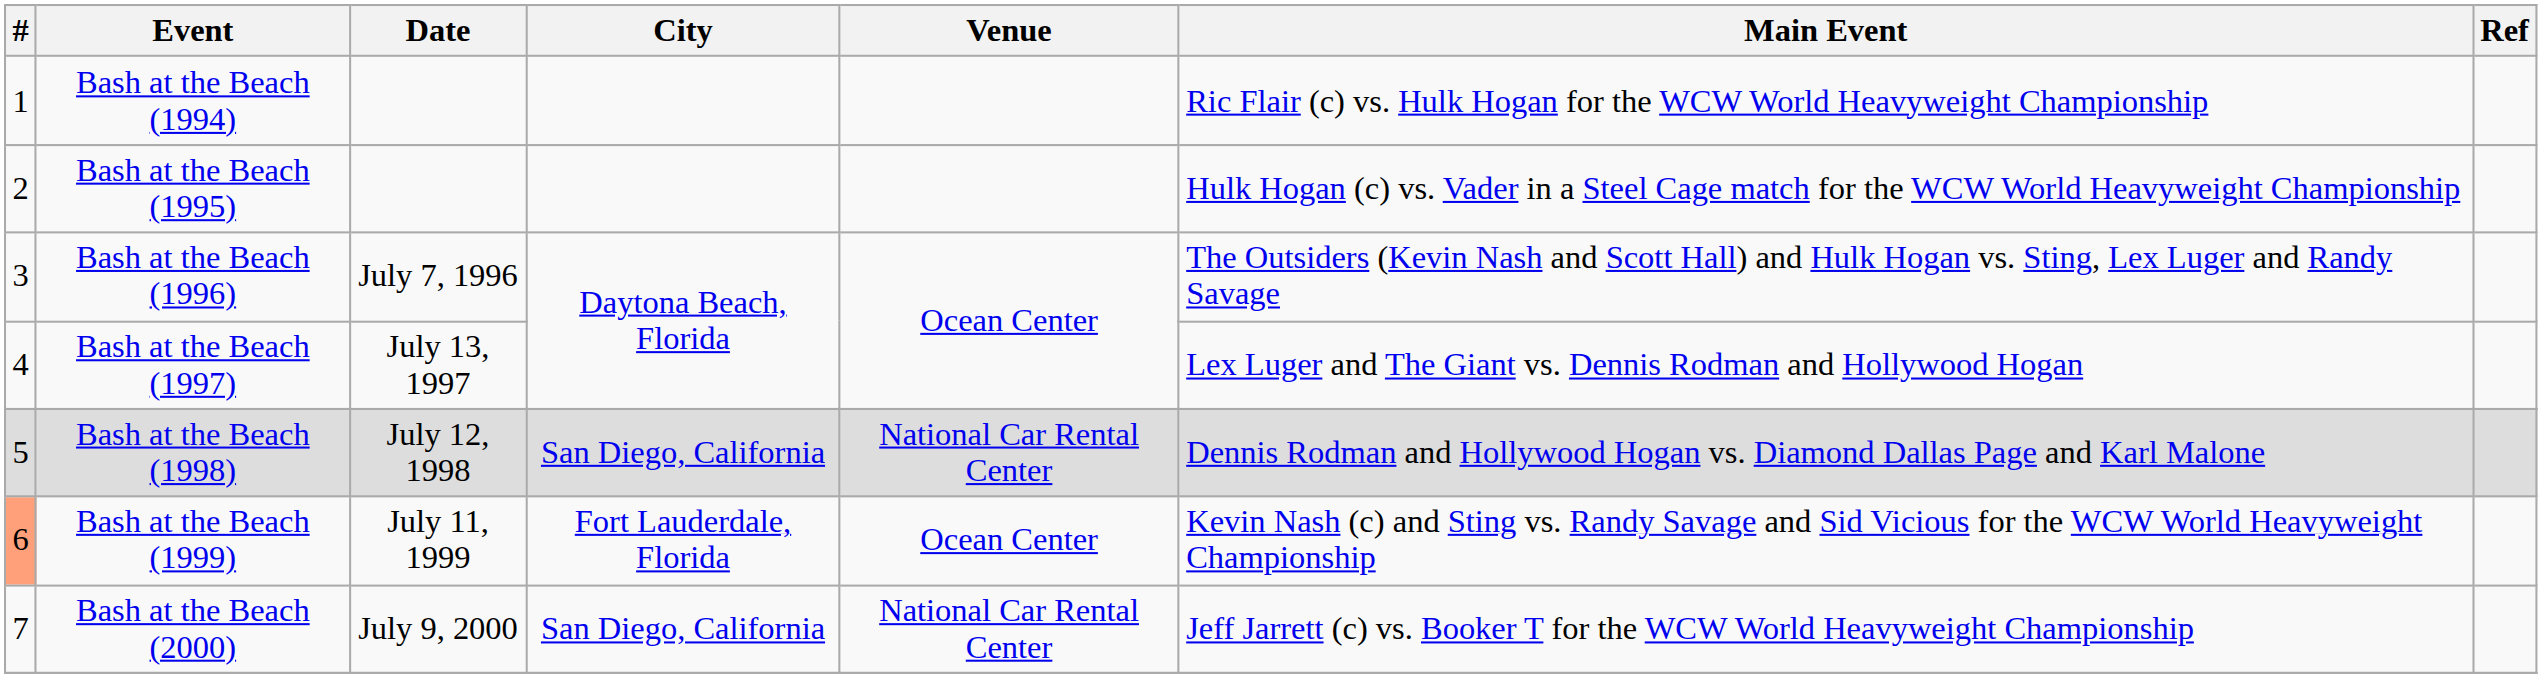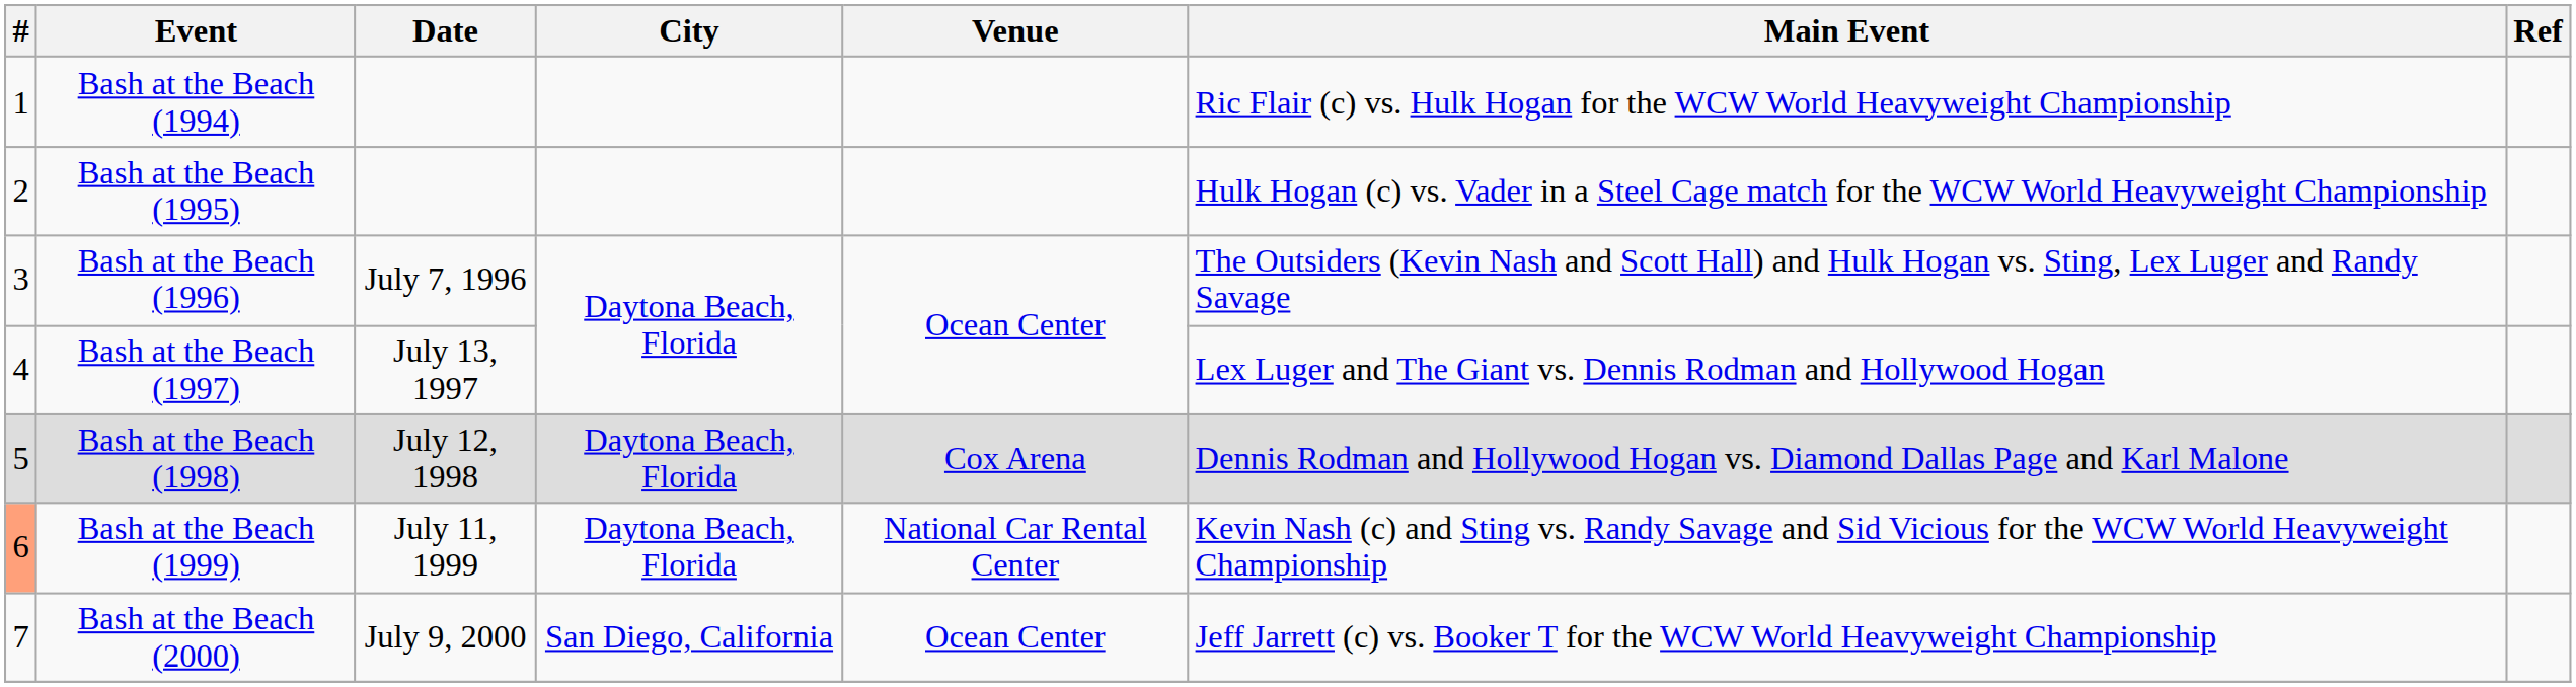 <table class="wikitable" align="center"  style="text-align:center;">
 <tr>
 <th>#</th>
 <th>Event</th>
 <th>Date</th>
 <th>City</th>
 <th>Venue</th>
 <th>Main Event</th>
 <th>Ref</th>
 </tr>
 <tr>
 <td>1</td>
 <td Bash at the Beach><a href='#'>Bash at the Beach (1994)</a></td>
 <td></td>
 <td></td>
 <td></td>
 <td align=left><a href='#'>Ric Flair</a> (c) vs. <a href='#'>Hulk Hogan</a> for the <a href='#'>WCW World Heavyweight Championship</a></td>
 <td></td>
 </tr>
 <tr>
 <td>2</td>
 <td Bash at the Beach><a href='#'>Bash at the Beach (1995)</a></td>
 <td></td>
 <td></td>
 <td></td>
 <td align=left><a href='#'>Hulk Hogan</a> (c) vs. <a href='#'>Vader</a> in a <a href='#'>Steel Cage match</a> for the <a href='#'>WCW World Heavyweight Championship</a></td>
 <td></td>
 </tr>
 <tr>
 <td>3</td>
 <td><a href='#'>Bash at the Beach (1996)</a></td>
 <td>July 7, 1996</td>
 <td rowspan="2"><a href='#'>Daytona Beach, Florida</a></td>
 <td rowspan="2"><a href='#'>Ocean Center</a></td>
 <td align=left><a href='#'>The Outsiders</a> (<a href='#'>Kevin Nash</a> and <a href='#'>Scott Hall</a>) and <a href='#'>Hulk Hogan</a> vs. <a href='#'>Sting</a>, <a href='#'>Lex Luger</a> and <a href='#'>Randy Savage</a></td>
 <td></td>
 </tr>
 <tr>
 <td>4</td>
 <td><a href='#'>Bash at the Beach (1997)</a></td>
 <td>July 13, 1997</td>
 <td align=left><a href='#'>Lex Luger</a> and <a href='#'>The Giant</a> vs. <a href='#'>Dennis Rodman</a> and <a href='#'>Hollywood Hogan</a></td>
 <td></td>
 </tr>
 <tr>
 </tr>
 <tr bgcolor="#ddd">
 <td>5</td>
 <td><a href='#'>Bash at the Beach (1998)</a></td>
 <td>July 12, 1998</td>
-<td><a href='#'>San Diego, California</a></td>
-<td><a href='#'>National Car Rental Center</a></td>
+<td><a href='#'>Daytona Beach, Florida</a></td>
+<td><a href='#'>Cox Arena</a></td>
 <td align=left><a href='#'>Dennis Rodman</a> and <a href='#'>Hollywood Hogan</a> vs. <a href='#'>Diamond Dallas Page</a> and <a href='#'>Karl Malone</a></td>
 <td></td>
 </tr>
 <tr>
 <td style="background: lightsalmon;">6</td>
 <td><a href='#'>Bash at the Beach (1999)</a></td>
 <td>July 11, 1999</td>
-<td><a href='#'>Fort Lauderdale, Florida</a></td>
-<td><a href='#'>Ocean Center</a></td>
+<td><a href='#'>Daytona Beach, Florida</a></td>
+<td><a href='#'>National Car Rental Center</a></td>
 <td align=left><a href='#'>Kevin Nash</a> (c) and <a href='#'>Sting</a> vs. <a href='#'>Randy Savage</a> and <a href='#'>Sid Vicious</a> for the <a href='#'>WCW World Heavyweight Championship</a></td>
 <td></td>
 </tr>
 <tr>
 <td>7</td>
 <td><a href='#'>Bash at the Beach (2000)</a></td>
 <td>July 9, 2000</td>
 <td><a href='#'>San Diego, California</a></td>
-<td><a href='#'>National Car Rental Center</a></td>
+<td><a href='#'>Ocean Center</a></td>
 <td align=left><a href='#'>Jeff Jarrett</a> (c) vs. <a href='#'>Booker T</a> for the <a href='#'>WCW World Heavyweight Championship</a></td>
 <td></td>
 </tr>
 <tr>
 </tr>
 </table>
